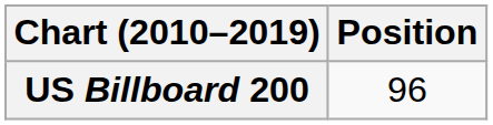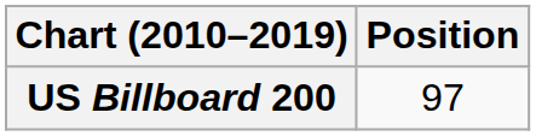 <table class="wikitable plainrowheaders" style="text-align:center">
 <tr>
 <th scope="col">Chart (2010–2019)</th>
 <th scope="col">Position</th>
 </tr>
 <tr>
 <th scope="row">US <em>Billboard</em> 200</th>
-<td>96</td>
+<td>97</td>
 </tr>
 </table>
